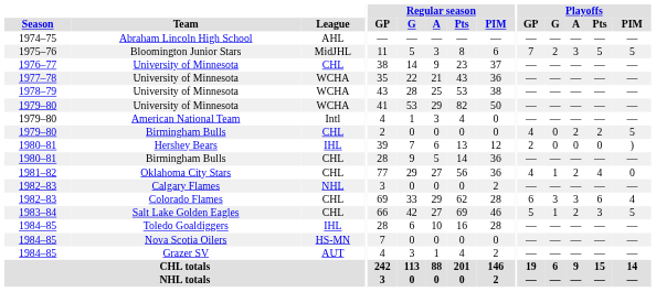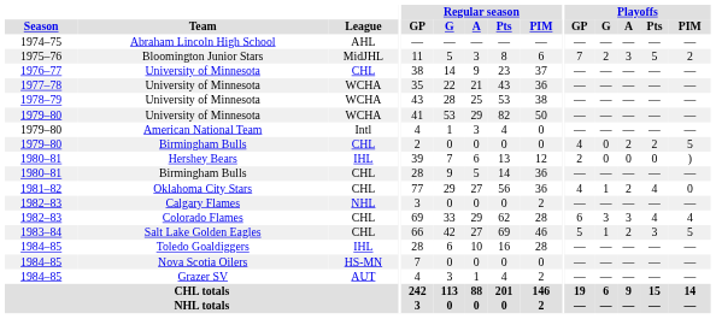 <table border="0" cellpadding="1" cellspacing="0" style="text-align:center; width:60em">
 <tr bgcolor="#e0e0e0">
 <th colspan="3" bgcolor="#ffffff"></th>
 <th rowspan="100" bgcolor="#ffffff"></th>
 <th colspan="5"><a href='#'>Regular season</a></th>
 <th rowspan="100" bgcolor="#ffffff"></th>
 <th colspan="5"><a href='#'>Playoffs</a></th>
 </tr>
 <tr bgcolor="#e0e0e0">
 <th><a href='#'>Season</a></th>
 <th>Team</th>
 <th>League</th>
 <th>GP</th>
 <th><a href='#'>G</a></th>
 <th><a href='#'>A</a></th>
 <th><a href='#'>Pts</a></th>
 <th><a href='#'>PIM</a></th>
 <th>GP</th>
 <th>G</th>
 <th>A</th>
 <th>Pts</th>
 <th>PIM</th>
 </tr>
 <tr>
 <td>1974–75</td>
 <td><a href='#'>Abraham Lincoln High School</a></td>
 <td>AHL</td>
 <td>—</td>
 <td>—</td>
 <td>—</td>
 <td>—</td>
 <td>—</td>
 <td>—</td>
 <td>—</td>
 <td>—</td>
 <td>—</td>
 <td>—</td>
 </tr>
 <tr bgcolor="#f0f0f0">
 <td>1975–76</td>
 <td>Bloomington Junior Stars</td>
 <td>MidJHL</td>
 <td>11</td>
 <td>5</td>
 <td>3</td>
 <td>8</td>
 <td>6</td>
 <td>7</td>
 <td>2</td>
 <td>3</td>
 <td>5</td>
-<td>5</td>
+<td>2</td>
 </tr>
 <tr>
 <td><a href='#'>1976–77</a></td>
 <td><a href='#'>University of Minnesota</a></td>
 <td><a href='#'>CHL</a></td>
 <td>38</td>
 <td>14</td>
 <td>9</td>
 <td>23</td>
 <td>37</td>
 <td>—</td>
 <td>—</td>
 <td>—</td>
 <td>—</td>
 <td>—</td>
 </tr>
 <tr bgcolor="#f0f0f0">
 <td><a href='#'>1977–78</a></td>
 <td>University of Minnesota</td>
 <td>WCHA</td>
 <td>35</td>
 <td>22</td>
 <td>21</td>
 <td>43</td>
 <td>36</td>
 <td>—</td>
 <td>—</td>
 <td>—</td>
 <td>—</td>
 <td>—</td>
 </tr>
 <tr>
 <td><a href='#'>1978–79</a></td>
 <td>University of Minnesota</td>
 <td>WCHA</td>
 <td>43</td>
 <td>28</td>
 <td>25</td>
 <td>53</td>
 <td>38</td>
 <td>—</td>
 <td>—</td>
 <td>—</td>
 <td>—</td>
 <td>—</td>
 </tr>
 <tr bgcolor="#f0f0f0">
 <td><a href='#'>1979–80</a></td>
 <td>University of Minnesota</td>
 <td>WCHA</td>
 <td>41</td>
 <td>53</td>
 <td>29</td>
 <td>82</td>
 <td>50</td>
 <td>—</td>
 <td>—</td>
 <td>—</td>
 <td>—</td>
 <td>—</td>
 </tr>
 <tr>
 <td>1979–80</td>
 <td><a href='#'>American National Team</a></td>
 <td>Intl</td>
 <td>4</td>
 <td>1</td>
 <td>3</td>
 <td>4</td>
 <td>0</td>
 <td>—</td>
 <td>—</td>
 <td>—</td>
 <td>—</td>
 <td>—</td>
 </tr>
 <tr bgcolor="#f0f0f0">
 <td><a href='#'>1979–80</a></td>
 <td><a href='#'>Birmingham Bulls</a></td>
 <td><a href='#'>CHL</a></td>
 <td>2</td>
 <td>0</td>
 <td>0</td>
 <td>0</td>
 <td>0</td>
 <td>4</td>
 <td>0</td>
 <td>2</td>
 <td>2</td>
 <td>5</td>
 </tr>
 <tr>
 <td><a href='#'>1980–81</a></td>
 <td><a href='#'>Hershey Bears</a></td>
 <td><a href='#'>IHL</a></td>
 <td>39</td>
 <td>7</td>
 <td>6</td>
 <td>13</td>
 <td>12</td>
 <td>2</td>
 <td>0</td>
 <td>0</td>
 <td>0</td>
 <td>)</td>
 </tr>
 <tr bgcolor="#f0f0f0">
 <td><a href='#'>1980–81</a></td>
 <td>Birmingham Bulls</td>
 <td>CHL</td>
 <td>28</td>
 <td>9</td>
 <td>5</td>
 <td>14</td>
 <td>36</td>
 <td>—</td>
 <td>—</td>
 <td>—</td>
 <td>—</td>
 <td>—</td>
 </tr>
 <tr>
 <td><a href='#'>1981–82</a></td>
 <td><a href='#'>Oklahoma City Stars</a></td>
 <td>CHL</td>
 <td>77</td>
 <td>29</td>
 <td>27</td>
 <td>56</td>
 <td>36</td>
 <td>4</td>
 <td>1</td>
 <td>2</td>
 <td>4</td>
 <td>0</td>
 </tr>
 <tr bgcolor="#f0f0f0">
 <td><a href='#'>1982–83</a></td>
 <td><a href='#'>Calgary Flames</a></td>
 <td><a href='#'>NHL</a></td>
 <td>3</td>
 <td>0</td>
 <td>0</td>
 <td>0</td>
 <td>2</td>
 <td>—</td>
 <td>—</td>
 <td>—</td>
 <td>—</td>
 <td>—</td>
 </tr>
 <tr>
 <td><a href='#'>1982–83</a></td>
 <td><a href='#'>Colorado Flames</a></td>
 <td>CHL</td>
 <td>69</td>
 <td>33</td>
 <td>29</td>
 <td>62</td>
 <td>28</td>
 <td>6</td>
 <td>3</td>
 <td>3</td>
-<td>6</td>
+<td>4</td>
 <td>4</td>
 </tr>
 <tr bgcolor="#f0f0f0">
 <td><a href='#'>1983–84</a></td>
 <td><a href='#'>Salt Lake Golden Eagles</a></td>
 <td>CHL</td>
 <td>66</td>
 <td>42</td>
 <td>27</td>
 <td>69</td>
 <td>46</td>
 <td>5</td>
 <td>1</td>
 <td>2</td>
 <td>3</td>
 <td>5</td>
 </tr>
 <tr>
 <td><a href='#'>1984–85</a></td>
 <td><a href='#'>Toledo Goaldiggers</a></td>
 <td><a href='#'>IHL</a></td>
 <td>28</td>
 <td>6</td>
 <td>10</td>
 <td>16</td>
 <td>28</td>
 <td>—</td>
 <td>—</td>
 <td>—</td>
 <td>—</td>
 <td>—</td>
 </tr>
 <tr bgcolor="#f0f0f0">
 <td><a href='#'>1984–85</a></td>
 <td><a href='#'>Nova Scotia Oilers</a></td>
 <td><a href='#'>HS-MN</a></td>
 <td>7</td>
 <td>0</td>
 <td>0</td>
 <td>0</td>
 <td>0</td>
 <td>—</td>
 <td>—</td>
 <td>—</td>
 <td>—</td>
 <td>—</td>
 </tr>
 <tr>
 <td><a href='#'>1984–85</a></td>
 <td><a href='#'>Grazer SV</a></td>
 <td><a href='#'>AUT</a></td>
 <td>4</td>
 <td>3</td>
 <td>1</td>
 <td>4</td>
 <td>2</td>
 <td>—</td>
 <td>—</td>
 <td>—</td>
 <td>—</td>
 <td>—</td>
 </tr>
 <tr bgcolor="#e0e0e0">
 <th colspan="3">CHL totals</th>
 <th>242</th>
 <th>113</th>
 <th>88</th>
 <th>201</th>
 <th>146</th>
 <th>19</th>
 <th>6</th>
 <th>9</th>
 <th>15</th>
 <th>14</th>
 </tr>
 <tr bgcolor="#e0e0e0">
 <th colspan="3">NHL totals</th>
 <th>3</th>
 <th>0</th>
 <th>0</th>
 <th>0</th>
 <th>2</th>
 <th>—</th>
 <th>—</th>
 <th>—</th>
 <th>—</th>
 <th>—</th>
 </tr>
 </table>
